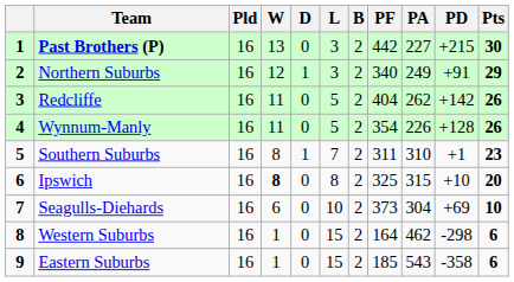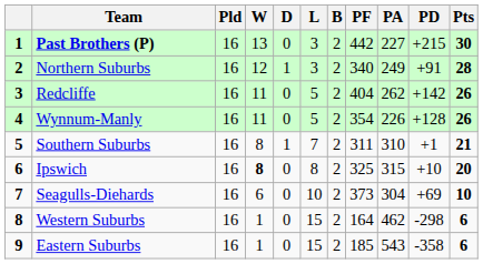 <table class="wikitable" style="text-align:center;">
 <tr>
 <th style="width:20px;"></th>
 <th width="175">Team</th>
 <th style="width:20px;">Pld</th>
 <th style="width:20px;">W</th>
 <th style="width:20px;">D</th>
 <th style="width:20px;">L</th>
 <th>B</th>
 <th style="width:20px;">PF</th>
 <th style="width:20px;">PA</th>
 <th style="width:20px;">PD</th>
 <th style="width:20px;">Pts</th>
 </tr>
 <tr style="background:#cfc;">
 <td><strong>1</strong></td>
 <td style="text-align:left;"><strong> <a href='#'>Past Brothers</a> (P)</strong></td>
 <td>16</td>
 <td>13</td>
 <td>0</td>
 <td>3</td>
 <td>2</td>
 <td>442</td>
 <td>227</td>
 <td>+215</td>
 <td><strong>30</strong></td>
 </tr>
 <tr style="background:#cfc;">
 <td><strong>2</strong></td>
 <td style="text-align:left;"> <a href='#'>Northern Suburbs</a></td>
 <td>16</td>
 <td>12</td>
 <td>1</td>
 <td>3</td>
 <td>2</td>
 <td>340</td>
 <td>249</td>
 <td>+91</td>
-<td><strong>29</strong></td>
+<td><strong>28</strong></td>
 </tr>
 <tr style="background:#cfc;">
 <td><strong>3</strong></td>
 <td style="text-align:left;"> <a href='#'>Redcliffe</a></td>
 <td>16</td>
 <td>11</td>
 <td>0</td>
 <td>5</td>
 <td>2</td>
 <td>404</td>
 <td>262</td>
 <td>+142</td>
 <td><strong>26</strong></td>
 </tr>
 <tr style="background:#cfc;">
 <td><strong>4</strong></td>
 <td style="text-align:left;"> <a href='#'>Wynnum-Manly</a></td>
 <td>16</td>
 <td>11</td>
 <td>0</td>
 <td>5</td>
 <td>2</td>
 <td>354</td>
 <td>226</td>
 <td>+128</td>
 <td><strong>26</strong></td>
 </tr>
 <tr>
 <td><strong>5</strong></td>
 <td style="text-align:left;"> <a href='#'>Southern Suburbs</a></td>
 <td>16</td>
 <td>8</td>
 <td>1</td>
 <td>7</td>
 <td>2</td>
 <td>311</td>
 <td>310</td>
 <td>+1</td>
-<td><strong>23</strong></td>
+<td><strong>21</strong></td>
 </tr>
 <tr>
 <td><strong>6</strong></td>
 <td style="text-align:left;"> <a href='#'>Ipswich</a></td>
 <td>16</td>
 <td><strong>8</strong></td>
 <td>0</td>
 <td>8</td>
 <td>2</td>
 <td>325</td>
 <td>315</td>
 <td>+10</td>
 <td><strong>20</strong></td>
 </tr>
 <tr>
 <td><strong>7</strong></td>
 <td style="text-align:left;"> <a href='#'>Seagulls-Diehards</a></td>
 <td>16</td>
 <td>6</td>
 <td>0</td>
 <td>10</td>
 <td>2</td>
 <td>373</td>
 <td>304</td>
 <td>+69</td>
 <td><strong>10</strong></td>
 </tr>
 <tr>
 <td><strong>8</strong></td>
 <td style="text-align:left;"> <a href='#'>Western Suburbs</a></td>
 <td>16</td>
 <td>1</td>
 <td>0</td>
 <td>15</td>
 <td>2</td>
 <td>164</td>
 <td>462</td>
 <td>-298</td>
 <td><strong>6</strong></td>
 </tr>
 <tr>
 <td><strong>9</strong></td>
 <td style="text-align:left;"> <a href='#'>Eastern Suburbs</a></td>
 <td>16</td>
 <td>1</td>
 <td>0</td>
 <td>15</td>
 <td>2</td>
 <td>185</td>
 <td>543</td>
 <td>-358</td>
 <td><strong>6</strong></td>
 </tr>
 </table>
